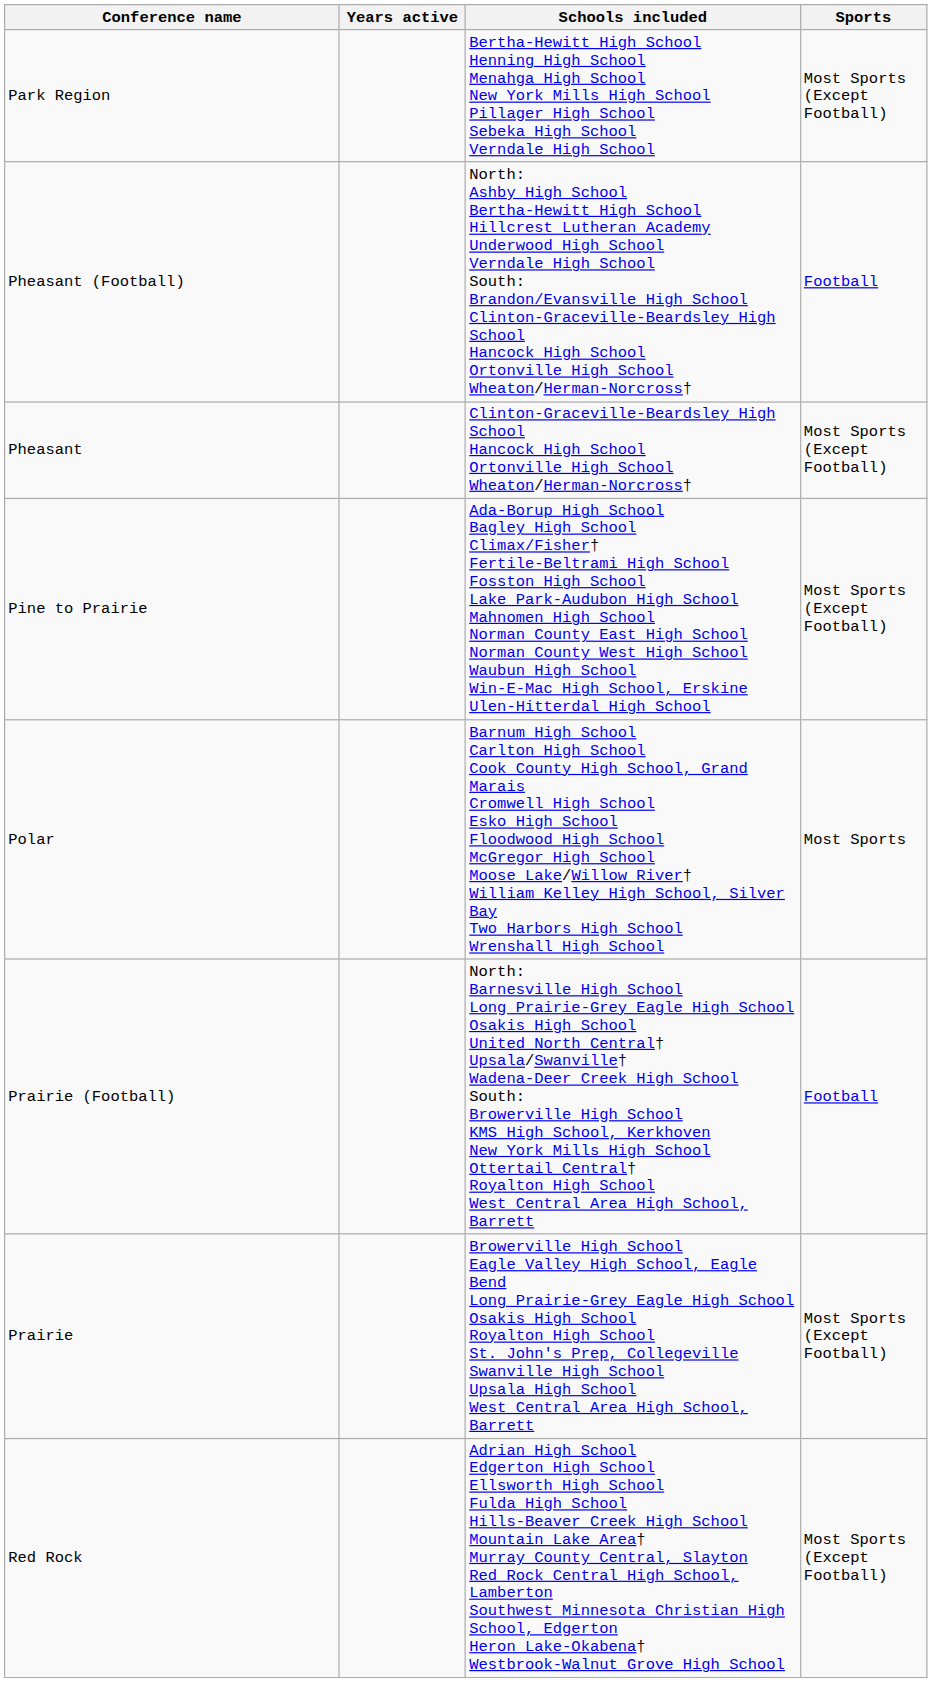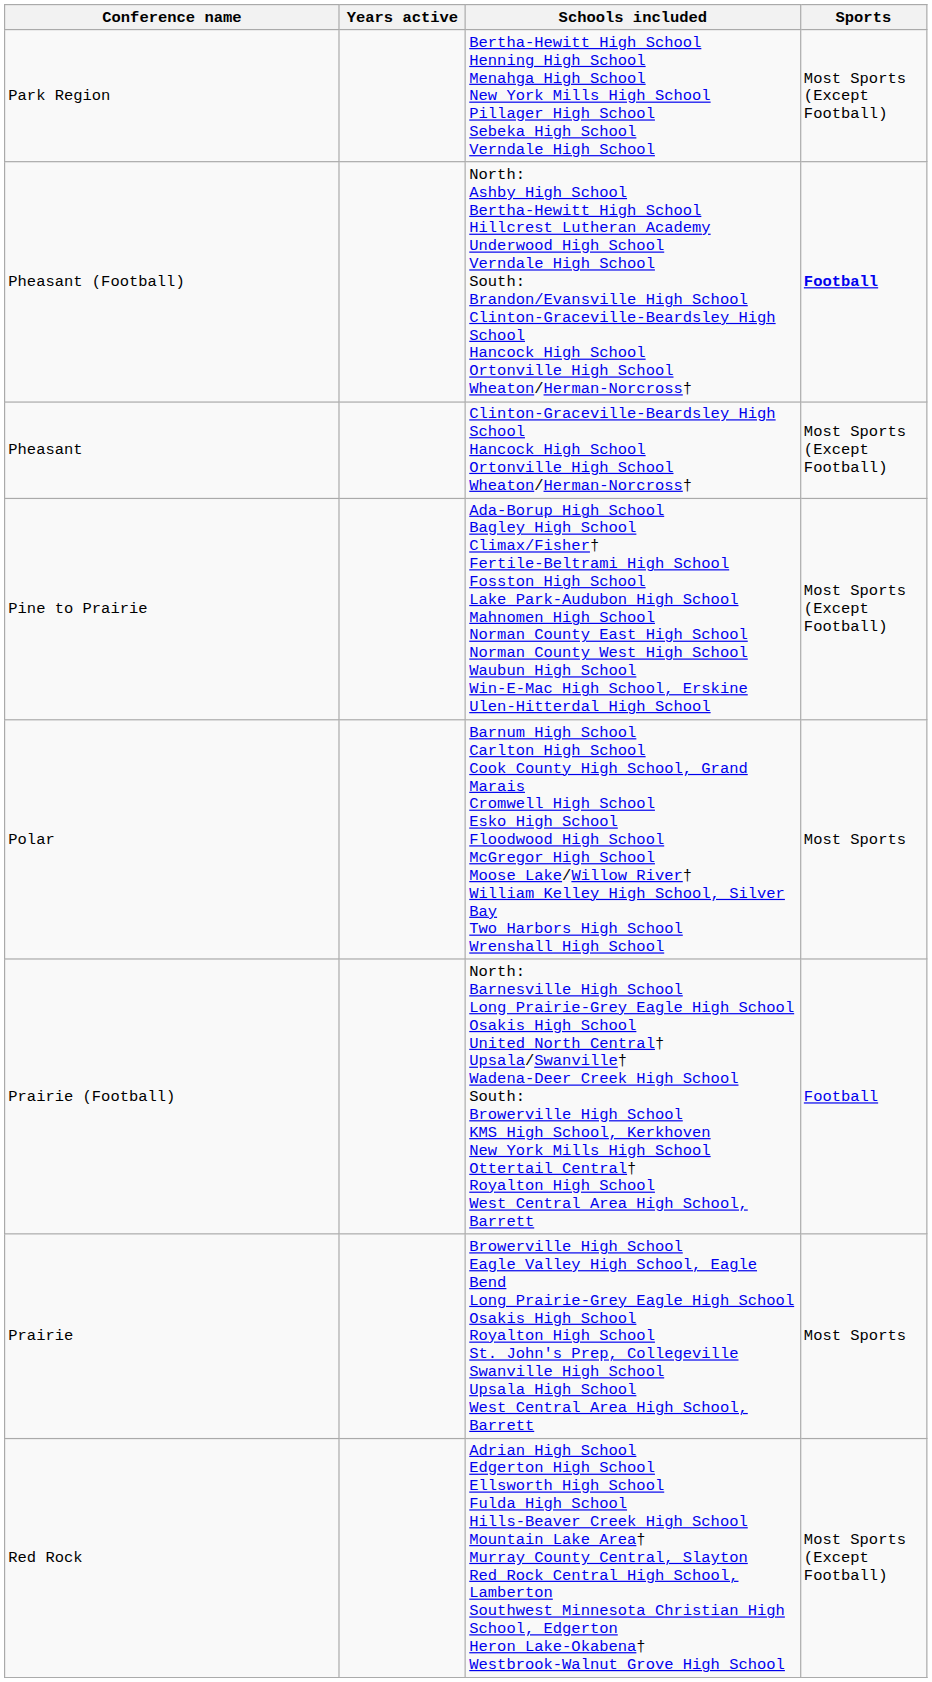 <table class="wikitable">
 <tr>
 <th width="275">Conference name</th>
 <th width="100">Years active</th>
 <th width="275">Schools included</th>
 <th width="100">Sports</th>
 </tr>
 <tr>
 <td>Park Region</td>
 <td></td>
 <td><a href='#'>Bertha-Hewitt High School</a><br><a href='#'>Henning High School</a><br><a href='#'>Menahga High School</a><br><a href='#'>New York Mills High School</a><br><a href='#'>Pillager High School</a><br><a href='#'>Sebeka High School</a><br><a href='#'>Verndale High School</a></td>
 <td>Most Sports (Except Football)</td>
 </tr>
 <tr>
 <td>Pheasant (Football)</td>
 <td></td>
 <td>North:<br><a href='#'>Ashby High School</a><br><a href='#'>Bertha-Hewitt High School</a><br><a href='#'>Hillcrest Lutheran Academy</a><br><a href='#'>Underwood High School</a><br><a href='#'>Verndale High School</a><br>South:<br><a href='#'>Brandon/Evansville High School</a><br><a href='#'>Clinton-Graceville-Beardsley High School</a><br><a href='#'>Hancock High School</a><br><a href='#'>Ortonville High School</a><br><a href='#'>Wheaton</a>/<a href='#'>Herman-Norcross</a>†</td>
-<td><a href='#'>Football</a></td>
+<td><strong><a href='#'>Football</a></strong></td>
 </tr>
 <tr>
 <td>Pheasant</td>
 <td></td>
 <td><a href='#'>Clinton-Graceville-Beardsley High School</a><br><a href='#'>Hancock High School</a><br><a href='#'>Ortonville High School</a><br><a href='#'>Wheaton</a>/<a href='#'>Herman-Norcross</a>†</td>
 <td>Most Sports (Except Football)</td>
 </tr>
 <tr>
 <td>Pine to Prairie</td>
 <td></td>
 <td><a href='#'>Ada-Borup High School</a><br><a href='#'>Bagley High School</a><br><a href='#'>Climax/Fisher</a>†<br><a href='#'>Fertile-Beltrami High School</a><br><a href='#'>Fosston High School</a><br><a href='#'>Lake Park-Audubon High School</a><br><a href='#'>Mahnomen High School</a><br><a href='#'>Norman County East High School</a><br><a href='#'>Norman County West High School</a><br><a href='#'>Waubun High School</a><br><a href='#'>Win-E-Mac High School, Erskine</a><br><a href='#'>Ulen-Hitterdal High School</a></td>
 <td>Most Sports (Except Football)</td>
 </tr>
 <tr>
 <td>Polar</td>
 <td></td>
 <td><a href='#'>Barnum High School</a><br><a href='#'>Carlton High School</a><br><a href='#'>Cook County High School, Grand Marais</a><br><a href='#'>Cromwell High School</a><br><a href='#'>Esko High School</a><br><a href='#'>Floodwood High School</a><br><a href='#'>McGregor High School</a><br><a href='#'>Moose Lake</a>/<a href='#'>Willow River</a>†<br><a href='#'>William Kelley High School, Silver Bay</a><br><a href='#'>Two Harbors High School</a><br><a href='#'>Wrenshall High School</a></td>
 <td>Most Sports</td>
 </tr>
 <tr>
 <td>Prairie (Football)</td>
 <td></td>
 <td>North:<br><a href='#'>Barnesville High School</a><br><a href='#'>Long Prairie-Grey Eagle High School</a><br><a href='#'>Osakis High School</a><br><a href='#'>United North Central</a>†<br><a href='#'>Upsala</a>/<a href='#'>Swanville</a>†<br><a href='#'>Wadena-Deer Creek High School</a><br>South:<br><a href='#'>Browerville High School</a><br><a href='#'>KMS High School, Kerkhoven</a><br><a href='#'>New York Mills High School</a><br><a href='#'>Ottertail Central</a>†<br><a href='#'>Royalton High School</a><br><a href='#'>West Central Area High School, Barrett</a></td>
 <td><a href='#'>Football</a></td>
 </tr>
 <tr>
 <td>Prairie</td>
 <td></td>
 <td><a href='#'>Browerville High School</a><br><a href='#'>Eagle Valley High School, Eagle Bend</a><br><a href='#'>Long Prairie-Grey Eagle High School</a><br><a href='#'>Osakis High School</a><br><a href='#'>Royalton High School</a><br><a href='#'>St. John's Prep, Collegeville</a><br><a href='#'>Swanville High School</a><br><a href='#'>Upsala High School</a><br><a href='#'>West Central Area High School, Barrett</a></td>
-<td>Most Sports (Except Football)</td>
+<td>Most Sports</td>
 </tr>
 <tr>
 <td>Red Rock</td>
 <td></td>
 <td><a href='#'>Adrian High School</a><br><a href='#'>Edgerton High School</a><br><a href='#'>Ellsworth High School</a><br><a href='#'>Fulda High School</a><br><a href='#'>Hills-Beaver Creek High School</a><br><a href='#'>Mountain Lake Area</a>†<br><a href='#'>Murray County Central, Slayton</a><br><a href='#'>Red Rock Central High School, Lamberton</a><br><a href='#'>Southwest Minnesota Christian High School, Edgerton</a><br><a href='#'>Heron Lake-Okabena</a>†<br><a href='#'>Westbrook-Walnut Grove High School</a></td>
 <td>Most Sports (Except Football)</td>
 </tr>
 <tr>
 </tr>
 </table>
